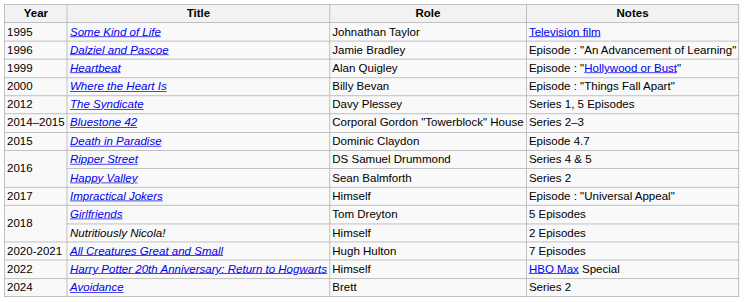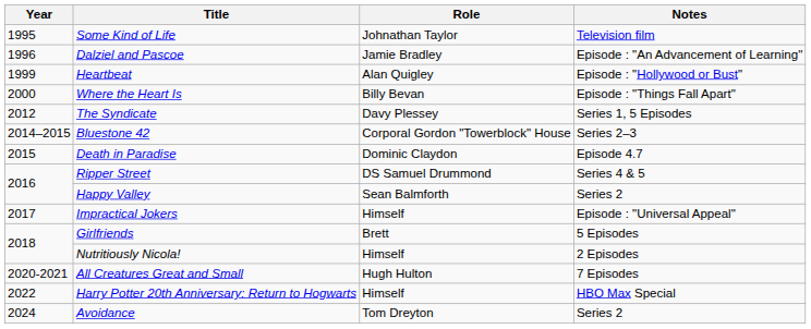 <table class="wikitable sortable">
 <tr>
 <th>Year</th>
 <th>Title</th>
 <th>Role</th>
 <th>Notes</th>
 </tr>
 <tr>
 <td>1995</td>
 <td><em><a href='#'>Some Kind of Life</a></em></td>
 <td>Johnathan Taylor</td>
 <td><a href='#'>Television film</a></td>
 </tr>
 <tr>
 <td>1996</td>
 <td><em><a href='#'>Dalziel and Pascoe</a></em></td>
 <td>Jamie Bradley</td>
 <td>Episode : "An Advancement of Learning"</td>
 </tr>
 <tr>
 <td>1999</td>
 <td><em><a href='#'>Heartbeat</a></em></td>
 <td>Alan Quigley</td>
 <td>Episode : "<a href='#'>Hollywood or Bust</a>"</td>
 </tr>
 <tr>
 <td>2000</td>
 <td><em><a href='#'>Where the Heart Is</a></em></td>
 <td>Billy Bevan</td>
 <td>Episode : "Things Fall Apart"</td>
 </tr>
 <tr>
 <td>2012</td>
 <td><em><a href='#'>The Syndicate</a></em></td>
 <td>Davy Plessey</td>
 <td>Series 1, 5 Episodes</td>
 </tr>
 <tr>
 <td>2014–2015</td>
 <td><em><a href='#'>Bluestone 42</a></em></td>
 <td>Corporal Gordon "Towerblock" House</td>
 <td>Series 2–3</td>
 </tr>
 <tr>
 <td>2015</td>
 <td><em><a href='#'>Death in Paradise</a></em></td>
 <td>Dominic Claydon</td>
 <td>Episode 4.7</td>
 </tr>
 <tr>
 <td rowspan="2">2016</td>
 <td><em><a href='#'>Ripper Street</a></em></td>
 <td>DS Samuel Drummond</td>
 <td>Series 4 & 5</td>
 </tr>
 <tr>
 <td><em><a href='#'>Happy Valley</a></em></td>
 <td>Sean Balmforth</td>
 <td>Series 2</td>
 </tr>
 <tr>
 <td>2017</td>
 <td><em><a href='#'>Impractical Jokers</a></em></td>
 <td>Himself</td>
 <td>Episode : "Universal Appeal"</td>
 </tr>
 <tr>
 <td rowspan="2">2018</td>
 <td><em><a href='#'>Girlfriends</a></em></td>
-<td>Tom Dreyton</td>
+<td>Brett</td>
 <td>5 Episodes</td>
 </tr>
 <tr>
 <td><em>Nutritiously Nicola!</em></td>
 <td>Himself</td>
 <td>2 Episodes</td>
 </tr>
 <tr>
 <td>2020-2021</td>
 <td><em><a href='#'>All Creatures Great and Small</a></em></td>
 <td>Hugh Hulton</td>
 <td>7 Episodes</td>
 </tr>
 <tr>
 <td>2022</td>
 <td><em><a href='#'>Harry Potter 20th Anniversary: Return to Hogwarts</a></em></td>
 <td>Himself</td>
 <td><a href='#'>HBO Max</a> Special</td>
 </tr>
 <tr>
 <td>2024</td>
 <td><em><a href='#'>Avoidance</a></em></td>
-<td>Brett</td>
+<td>Tom Dreyton</td>
 <td>Series 2</td>
 </tr>
 </table>
